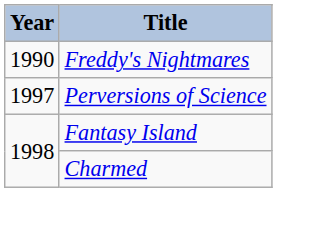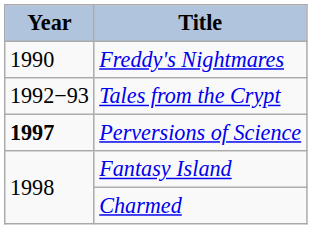 <table class="wikitable" style="font-size:95%;">
 <tr>
 <th style="background:#B0C4DE;">Year</th>
 <th style="background:#B0C4DE;">Title</th>
 </tr>
 <tr>
 <td>1990</td>
 <td><em><a href='#'>Freddy's Nightmares</a></em></td>
 </tr>
 <tr>
-<td>1997</td>
+<td>1992−93</td>
+<td><em><a href='#'>Tales from the Crypt</a></em></td>
+</tr>
+<tr>
+<td><strong>1997</strong></td>
 <td><em><a href='#'>Perversions of Science</a></em></td>
 </tr>
 <tr>
 <td rowspan=2>1998</td>
 <td><em><a href='#'>Fantasy Island</a></em></td>
 </tr>
 <tr>
 <td><em><a href='#'>Charmed</a></em></td>
 </tr>
 </table>
